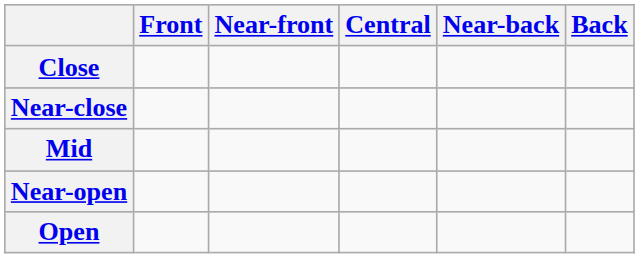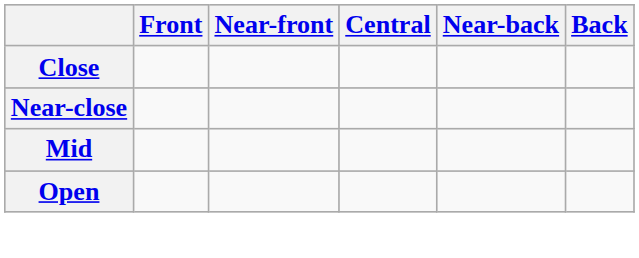 <table class="wikitable" style="text-align: center;">
 <tr>
 <th></th>
 <th><a href='#'>Front</a></th>
 <th><a href='#'>Near-front</a></th>
 <th><a href='#'>Central</a></th>
 <th><a href='#'>Near-back</a></th>
 <th><a href='#'>Back</a></th>
 </tr>
 <tr align=center>
 <th><a href='#'>Close</a></th>
 <td></td>
 <td></td>
 <td></td>
 <td></td>
 <td></td>
 </tr>
 <tr align=center>
 <th><a href='#'>Near-close</a></th>
 <td></td>
 <td></td>
 <td></td>
 <td></td>
 <td></td>
 </tr>
 <tr align=center>
 <th><a href='#'>Mid</a></th>
 <td></td>
 <td></td>
 <td></td>
 <td></td>
 <td></td>
 </tr>
 <tr align=center>
-<th><a href='#'>Near-open</a></th>
-<td></td>
-<td></td>
-<td></td>
-<td></td>
-<td></td>
-</tr>
-<tr align=center>
 <th><a href='#'>Open</a></th>
 <td></td>
 <td></td>
 <td></td>
 <td></td>
 <td></td>
 </tr>
 </table>
